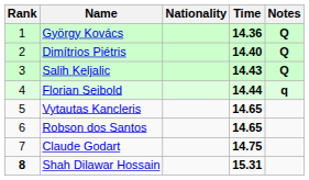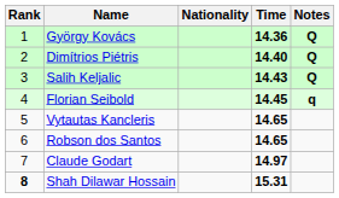 <table class="wikitable sortable" style="text-align:center">
 <tr>
 <th>Rank</th>
 <th>Name</th>
 <th>Nationality</th>
 <th>Time</th>
 <th>Notes</th>
 </tr>
 <tr bgcolor=ccffcc>
 <td>1</td>
 <td align=left><a href='#'>György Kovács</a></td>
 <td align=left></td>
 <td><strong>14.36</strong></td>
 <td><strong>Q</strong></td>
 </tr>
 <tr bgcolor=ccffcc>
 <td>2</td>
 <td align=left><a href='#'>Dimítrios Piétris</a></td>
 <td align=left></td>
 <td><strong>14.40</strong></td>
 <td><strong>Q</strong></td>
 </tr>
 <tr bgcolor=ccffcc>
 <td>3</td>
 <td align=left><a href='#'>Salih Keljalic</a></td>
 <td align=left></td>
 <td><strong>14.43</strong></td>
 <td><strong>Q</strong></td>
 </tr>
 <tr bgcolor=ddffdd>
 <td>4</td>
 <td align=left><a href='#'>Florian Seibold</a></td>
 <td align=left></td>
-<td><strong>14.44</strong></td>
+<td><strong>14.45</strong></td>
 <td><strong>q</strong></td>
 </tr>
 <tr>
 <td>5</td>
 <td align=left><a href='#'>Vytautas Kancleris</a></td>
 <td align=left></td>
 <td><strong>14.65</strong></td>
 <td></td>
 </tr>
 <tr>
 <td>6</td>
 <td align=left><a href='#'>Robson dos Santos</a></td>
 <td align=left></td>
 <td><strong>14.65</strong></td>
 <td></td>
 </tr>
 <tr>
 <td>7</td>
 <td align=left><a href='#'>Claude Godart</a></td>
 <td align=left></td>
-<td><strong>14.75</strong></td>
+<td><strong>14.97</strong></td>
 <td></td>
 </tr>
 <tr>
 <td><strong>8</strong></td>
 <td align=left><a href='#'>Shah Dilawar Hossain</a></td>
 <td align=left></td>
 <td><strong>15.31</strong></td>
 <td></td>
 </tr>
 </table>
